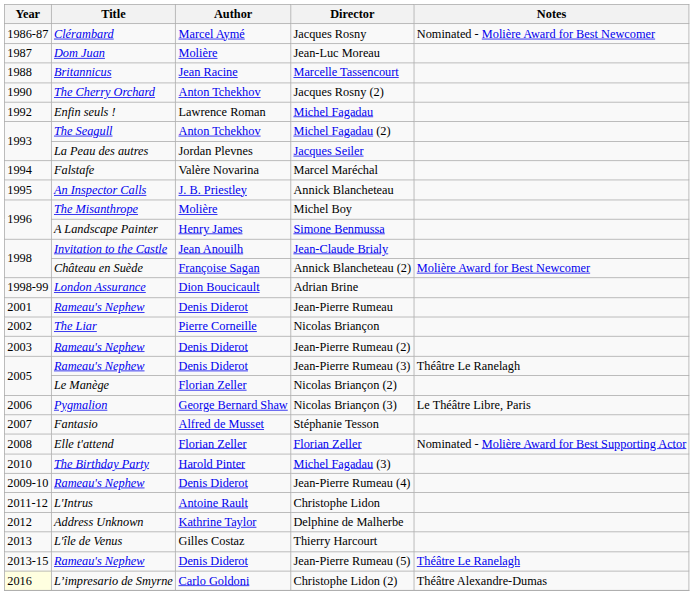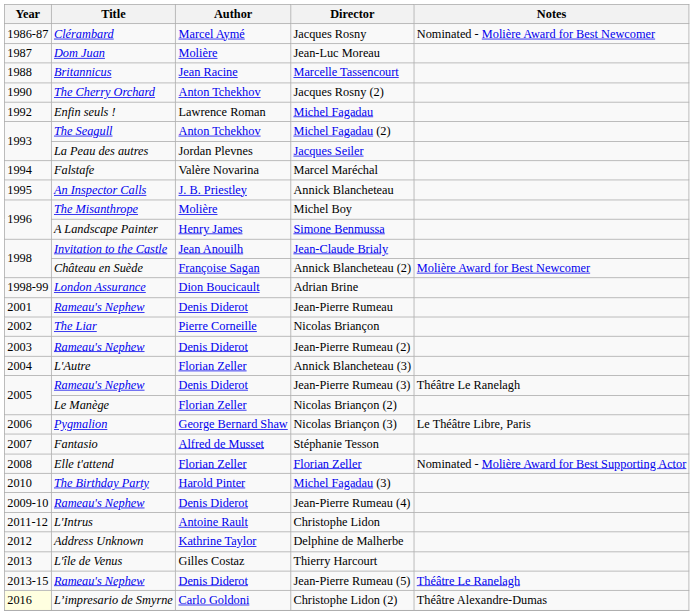 <table class="wikitable sortable">
 <tr>
 <th>Year</th>
 <th>Title</th>
 <th>Author</th>
 <th>Director</th>
 <th>Notes</th>
 </tr>
 <tr>
 <td>1986-87</td>
 <td><em><a href='#'>Clérambard</a></em></td>
 <td><a href='#'>Marcel Aymé</a></td>
 <td>Jacques Rosny</td>
 <td>Nominated - <a href='#'>Molière Award for Best Newcomer</a></td>
 </tr>
 <tr>
 <td>1987</td>
 <td><em><a href='#'>Dom Juan</a></em></td>
 <td><a href='#'>Molière</a></td>
 <td>Jean-Luc Moreau</td>
 <td></td>
 </tr>
 <tr>
 <td>1988</td>
 <td><em><a href='#'>Britannicus</a></em></td>
 <td><a href='#'>Jean Racine</a></td>
 <td><a href='#'>Marcelle Tassencourt</a></td>
 <td></td>
 </tr>
 <tr>
 <td>1990</td>
 <td><em><a href='#'>The Cherry Orchard</a></em></td>
 <td><a href='#'>Anton Tchekhov</a></td>
 <td>Jacques Rosny (2)</td>
 <td></td>
 </tr>
 <tr>
 <td>1992</td>
 <td><em>Enfin seuls !</em></td>
 <td>Lawrence Roman</td>
 <td><a href='#'>Michel Fagadau</a></td>
 <td></td>
 </tr>
 <tr>
 <td rowspan=2>1993</td>
 <td><em><a href='#'>The Seagull</a></em></td>
 <td><a href='#'>Anton Tchekhov</a></td>
 <td><a href='#'>Michel Fagadau</a> (2)</td>
 <td></td>
 </tr>
 <tr>
 <td><em>La Peau des autres</em></td>
 <td>Jordan Plevnes</td>
 <td><a href='#'>Jacques Seiler</a></td>
 <td></td>
 </tr>
 <tr>
 <td>1994</td>
 <td><em>Falstafe</em></td>
 <td>Valère Novarina</td>
 <td>Marcel Maréchal</td>
 <td></td>
 </tr>
 <tr>
 <td>1995</td>
 <td><em><a href='#'>An Inspector Calls</a></em></td>
 <td><a href='#'>J. B. Priestley</a></td>
 <td>Annick Blancheteau</td>
 <td></td>
 </tr>
 <tr>
 <td rowspan=2>1996</td>
 <td><em><a href='#'>The Misanthrope</a></em></td>
 <td><a href='#'>Molière</a></td>
 <td>Michel Boy</td>
 <td></td>
 </tr>
 <tr>
 <td><em>A Landscape Painter</em></td>
 <td><a href='#'>Henry James</a></td>
 <td><a href='#'>Simone Benmussa</a></td>
 <td></td>
 </tr>
 <tr>
 <td rowspan=2>1998</td>
 <td><em><a href='#'>Invitation to the Castle</a></em></td>
 <td><a href='#'>Jean Anouilh</a></td>
 <td><a href='#'>Jean-Claude Brialy</a></td>
 <td></td>
 </tr>
 <tr>
 <td><em>Château en Suède</em></td>
 <td><a href='#'>Françoise Sagan</a></td>
 <td>Annick Blancheteau (2)</td>
 <td><a href='#'>Molière Award for Best Newcomer</a></td>
 </tr>
 <tr>
 <td>1998-99</td>
 <td><em><a href='#'>London Assurance</a></em></td>
 <td><a href='#'>Dion Boucicault</a></td>
 <td>Adrian Brine</td>
 <td></td>
 </tr>
 <tr>
 <td>2001</td>
 <td><em><a href='#'>Rameau's Nephew</a></em></td>
 <td><a href='#'>Denis Diderot</a></td>
 <td>Jean-Pierre Rumeau</td>
 <td></td>
 </tr>
 <tr>
 <td>2002</td>
 <td><em><a href='#'>The Liar</a></em></td>
 <td><a href='#'>Pierre Corneille</a></td>
 <td>Nicolas Briançon</td>
 <td></td>
 </tr>
 <tr>
 <td>2003</td>
 <td><em><a href='#'>Rameau's Nephew</a></em></td>
 <td><a href='#'>Denis Diderot</a></td>
 <td>Jean-Pierre Rumeau (2)</td>
 <td></td>
 </tr>
 <tr>
+<td>2004</td>
+<td><em>L'Autre</em></td>
+<td><a href='#'>Florian Zeller</a></td>
+<td>Annick Blancheteau (3)</td>
+<td></td>
+</tr>
+<tr>
 <td rowspan=2>2005</td>
 <td><em><a href='#'>Rameau's Nephew</a></em></td>
 <td><a href='#'>Denis Diderot</a></td>
 <td>Jean-Pierre Rumeau (3)</td>
 <td>Théâtre Le Ranelagh</td>
 </tr>
 <tr>
 <td><em>Le Manège</em></td>
 <td><a href='#'>Florian Zeller</a></td>
 <td>Nicolas Briançon (2)</td>
 <td></td>
 </tr>
 <tr>
 <td>2006</td>
 <td><em><a href='#'>Pygmalion</a></em></td>
 <td><a href='#'>George Bernard Shaw</a></td>
 <td>Nicolas Briançon (3)</td>
 <td>Le Théâtre Libre, Paris</td>
 </tr>
 <tr>
 <td>2007</td>
 <td><em>Fantasio</em></td>
 <td><a href='#'>Alfred de Musset</a></td>
 <td>Stéphanie Tesson</td>
 <td></td>
 </tr>
 <tr>
 <td>2008</td>
 <td><em>Elle t'attend</em></td>
 <td><a href='#'>Florian Zeller</a></td>
 <td><a href='#'>Florian Zeller</a></td>
 <td>Nominated - <a href='#'>Molière Award for Best Supporting Actor</a></td>
 </tr>
 <tr>
 <td>2010</td>
 <td><em><a href='#'>The Birthday Party</a></em></td>
 <td><a href='#'>Harold Pinter</a></td>
 <td><a href='#'>Michel Fagadau</a> (3)</td>
 <td></td>
 </tr>
 <tr>
 <td>2009-10</td>
 <td><em><a href='#'>Rameau's Nephew</a></em></td>
 <td><a href='#'>Denis Diderot</a></td>
 <td>Jean-Pierre Rumeau (4)</td>
 <td></td>
 </tr>
 <tr>
 <td>2011-12</td>
 <td><em>L'Intrus</em></td>
 <td><a href='#'>Antoine Rault</a></td>
 <td>Christophe Lidon</td>
 <td></td>
 </tr>
 <tr>
 <td>2012</td>
 <td><em>Address Unknown</em></td>
 <td><a href='#'>Kathrine Taylor</a></td>
 <td>Delphine de Malherbe</td>
 <td></td>
 </tr>
 <tr>
 <td>2013</td>
 <td><em>L'île de Venus</em></td>
 <td>Gilles Costaz</td>
 <td>Thierry Harcourt</td>
 <td></td>
 </tr>
 <tr>
 <td>2013-15</td>
 <td><em><a href='#'>Rameau's Nephew</a></em></td>
 <td><a href='#'>Denis Diderot</a></td>
 <td>Jean-Pierre Rumeau (5)</td>
 <td><a href='#'>Théâtre Le Ranelagh</a></td>
 </tr>
 <tr>
 <td style="background: lightyellow;">2016</td>
 <td><em>L’impresario de Smyrne</em></td>
 <td><a href='#'>Carlo Goldoni</a></td>
 <td>Christophe Lidon (2)</td>
 <td>Théâtre Alexandre-Dumas</td>
 </tr>
 <tr>
 </tr>
 </table>
